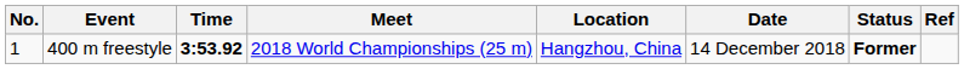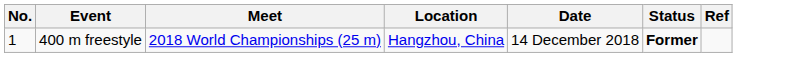 <table class="wikitable">
 <tr>
 <th>No.</th>
 <th>Event</th>
-<th>Time</th>
 <th>Meet</th>
 <th>Location</th>
 <th>Date</th>
 <th>Status</th>
 <th>Ref</th>
 </tr>
 <tr>
 <td>1</td>
 <td>400 m freestyle</td>
-<td align="center"><strong>3:53.92</strong></td>
 <td><a href='#'>2018 World Championships (25 m)</a></td>
 <td><a href='#'>Hangzhou, China</a></td>
 <td align="center">14 December 2018</td>
 <td align="center"><strong>Former</strong></td>
 <td align="center"></td>
 </tr>
 </table>
